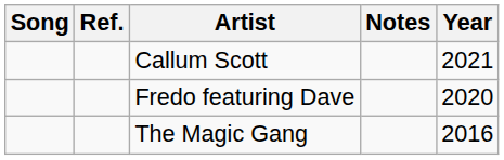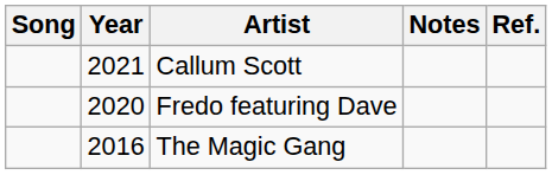 <table class="wikitable sortable">
 <tr>
 <th>Song</th>
-<th>Ref.</th>
+<th>Year</th>
 <th>Artist</th>
 <th>Notes</th>
-<th>Year</th>
+<th>Ref.</th>
 </tr>
 <tr>
 <td></td>
-<td></td>
+<td>2021</td>
 <td>Callum Scott</td>
 <td></td>
-<td>2021</td>
+<td></td>
 </tr>
 <tr>
 <td></td>
-<td></td>
+<td>2020</td>
 <td>Fredo featuring Dave</td>
 <td></td>
-<td>2020</td>
+<td></td>
 </tr>
 <tr>
 <td></td>
-<td></td>
+<td>2016</td>
 <td>The Magic Gang</td>
 <td></td>
-<td>2016</td>
+<td></td>
 </tr>
 </table>
